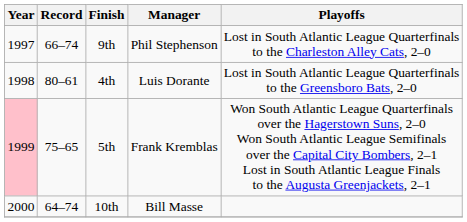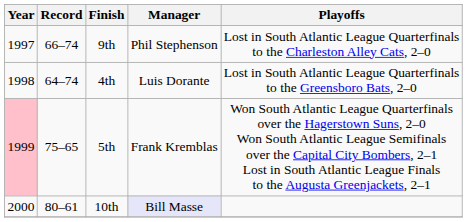 <table class="wikitable" style="text-align:center">
 <tr>
 <th>Year</th>
 <th>Record</th>
 <th>Finish</th>
 <th>Manager</th>
 <th>Playoffs</th>
 </tr>
 <tr>
 <td>1997</td>
 <td>66–74</td>
 <td>9th</td>
 <td>Phil Stephenson</td>
 <td>Lost in South Atlantic League Quarterfinals <br> to the <a href='#'>Charleston Alley Cats</a>, 2–0</td>
 </tr>
 <tr>
 <td>1998</td>
-<td>80–61</td>
+<td>64–74</td>
 <td>4th</td>
 <td>Luis Dorante</td>
 <td>Lost in South Atlantic League Quarterfinals <br> to the <a href='#'>Greensboro Bats</a>, 2–0</td>
 </tr>
 <tr>
 <td style="background: pink;">1999</td>
 <td>75–65</td>
 <td>5th</td>
 <td>Frank Kremblas</td>
 <td>Won South Atlantic League Quarterfinals <br> over the <a href='#'>Hagerstown Suns</a>, 2–0 <br> Won South Atlantic League Semifinals <br> over the <a href='#'>Capital City Bombers</a>, 2–1 <br> Lost in South Atlantic League Finals <br> to the <a href='#'>Augusta Greenjackets</a>, 2–1</td>
 </tr>
 <tr>
 <td>2000</td>
-<td>64–74</td>
+<td>80–61</td>
 <td>10th</td>
-<td>Bill Masse</td>
+<td style="background: lavender;">Bill Masse</td>
 <td></td>
 </tr>
 <tr>
 </tr>
 </table>
